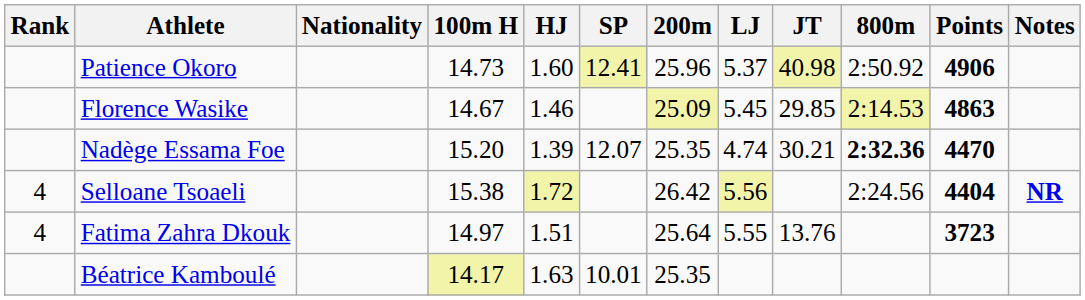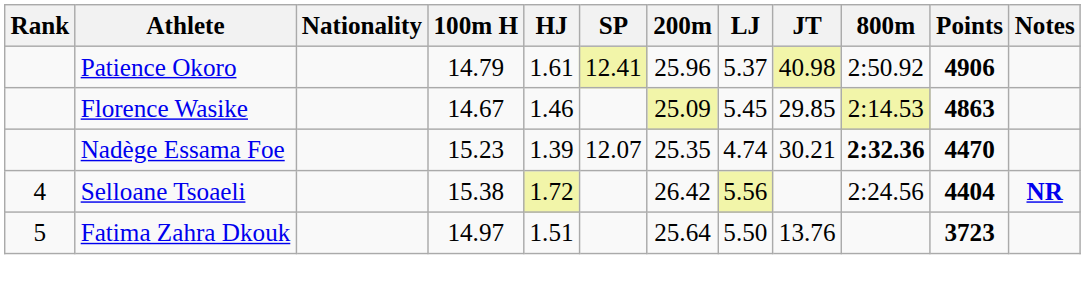 <table class="wikitable sortable" style=" text-align:center; font-size:110%;">
 <tr>
 <th>Rank</th>
 <th>Athlete</th>
 <th>Nationality</th>
 <th>100m H</th>
 <th>HJ</th>
 <th>SP</th>
 <th>200m</th>
 <th>LJ</th>
 <th>JT</th>
 <th>800m</th>
 <th>Points</th>
 <th>Notes</th>
 </tr>
 <tr>
 <td></td>
 <td align=left><a href='#'>Patience Okoro</a></td>
 <td align=left></td>
-<td>14.73</td>
-<td>1.60</td>
+<td>14.79</td>
+<td>1.61</td>
 <td bgcolor=#F2F5A9>12.41</td>
 <td>25.96</td>
 <td>5.37</td>
 <td bgcolor=#F2F5A9>40.98</td>
 <td>2:50.92</td>
 <td><strong>4906</strong></td>
 <td></td>
 </tr>
 <tr>
 <td></td>
 <td align=left><a href='#'>Florence Wasike</a></td>
 <td align=left></td>
 <td>14.67</td>
 <td>1.46</td>
 <td></td>
 <td bgcolor=#F2F5A9>25.09</td>
 <td>5.45</td>
 <td>29.85</td>
 <td bgcolor=#F2F5A9>2:14.53</td>
 <td><strong>4863</strong></td>
 <td></td>
 </tr>
 <tr>
 <td></td>
 <td align=left><a href='#'>Nadège Essama Foe</a></td>
 <td align=left></td>
-<td>15.20</td>
+<td>15.23</td>
 <td>1.39</td>
 <td>12.07</td>
 <td>25.35</td>
 <td>4.74</td>
 <td>30.21</td>
 <td><strong>2:32.36</strong></td>
 <td><strong>4470</strong></td>
 <td></td>
 </tr>
 <tr>
 <td>4</td>
 <td align=left><a href='#'>Selloane Tsoaeli</a></td>
 <td align=left></td>
 <td>15.38</td>
 <td bgcolor=#F2F5A9>1.72</td>
 <td></td>
 <td>26.42</td>
 <td bgcolor=#F2F5A9>5.56</td>
 <td></td>
 <td>2:24.56</td>
 <td><strong>4404</strong></td>
 <td><strong><a href='#'>NR</a></strong></td>
 </tr>
 <tr>
-<td>4</td>
+<td>5</td>
 <td align=left><a href='#'>Fatima Zahra Dkouk</a></td>
 <td align=left></td>
 <td>14.97</td>
 <td>1.51</td>
 <td></td>
 <td>25.64</td>
-<td>5.55</td>
+<td>5.50</td>
 <td>13.76</td>
 <td></td>
 <td><strong>3723</strong></td>
 <td></td>
 </tr>
-<tr>
-<td></td>
-<td align=left><a href='#'>Béatrice Kamboulé</a></td>
-<td align=left></td>
-<td bgcolor=#F2F5A9>14.17</td>
-<td>1.63</td>
-<td>10.01</td>
-<td>25.35</td>
-<td></td>
-<td></td>
-<td></td>
-<td><strong></strong></td>
-<td></td>
-</tr>
 </table>
